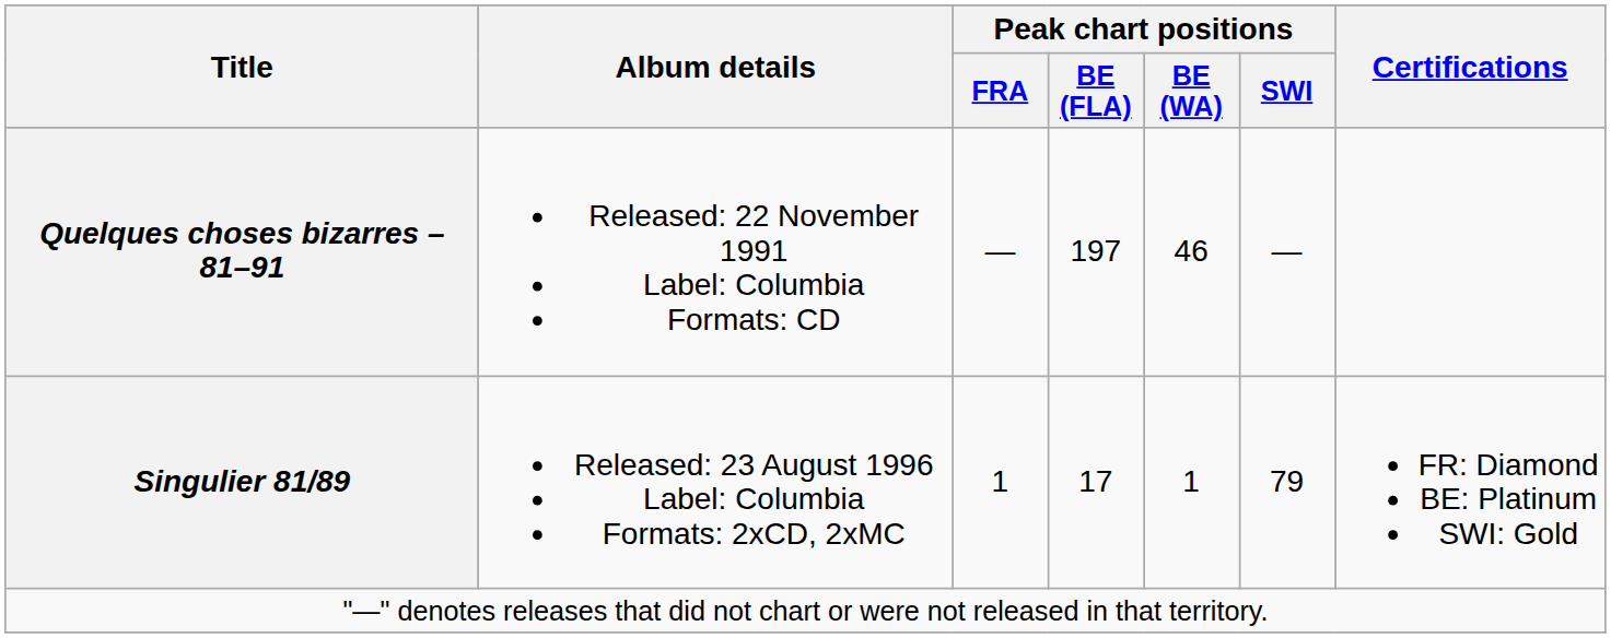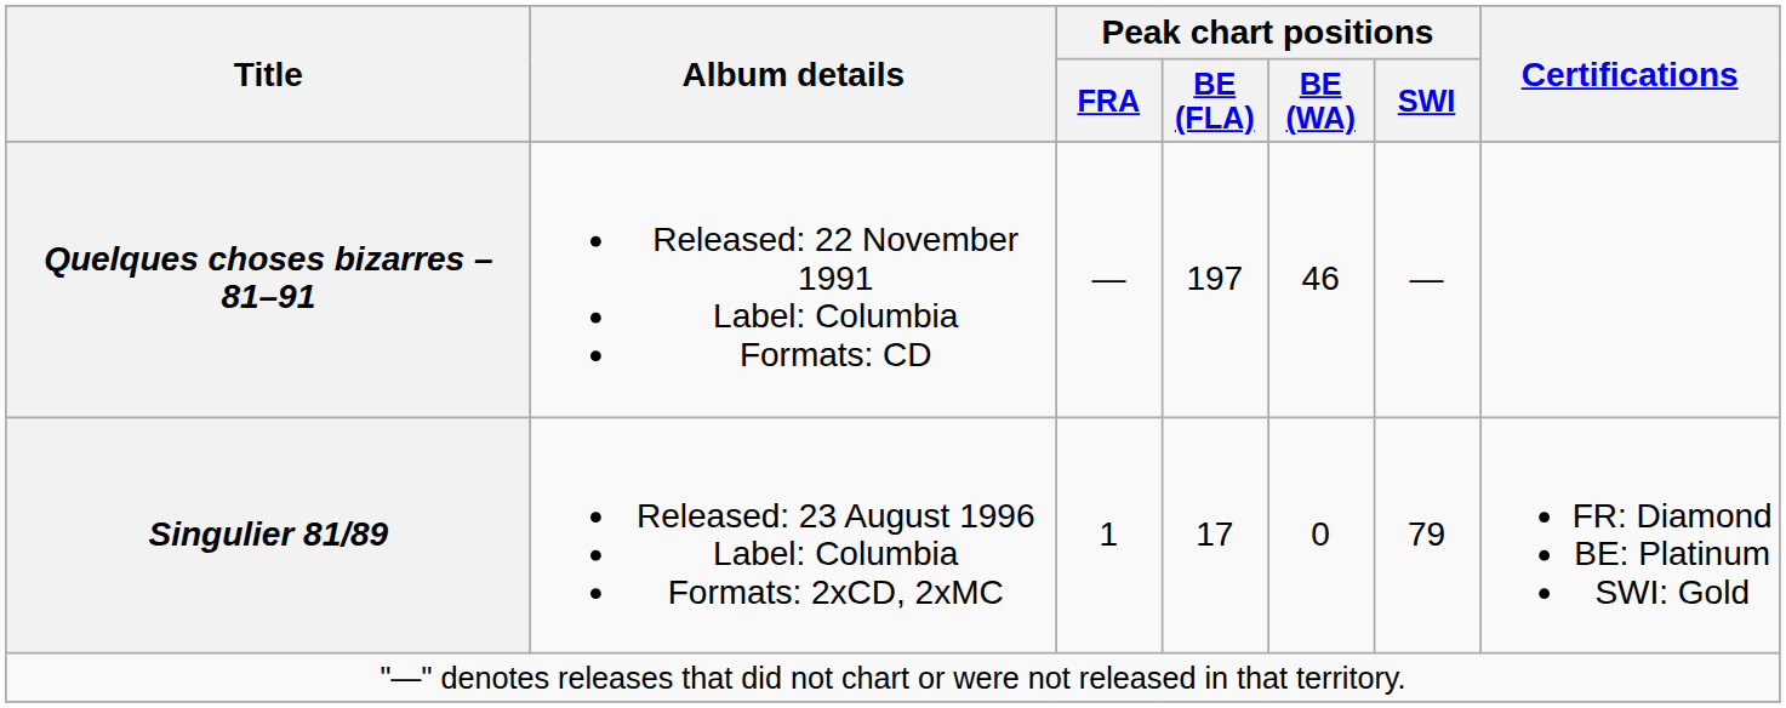 <table class="wikitable plainrowheaders" style="text-align:center;">
 <tr>
 <th rowspan="2" scope="col" style="width:15em;">Title</th>
 <th rowspan="2" scope="col" style="width:15em;">Album details</th>
 <th colspan="4">Peak chart positions</th>
 <th rowspan="2"><a href='#'>Certifications</a></th>
 </tr>
 <tr>
 <th scope="col" style="width:3em;font-size:90%;"><a href='#'>FRA</a><br></th>
 <th scope="col" style="width:3em;font-size:90%;"><a href='#'>BE (FLA)</a><br></th>
 <th scope="col" style="width:3em;font-size:90%;"><a href='#'>BE (WA)</a><br></th>
 <th scope="col" style="width:3em;font-size:90%;"><a href='#'>SWI</a><br></th>
 </tr>
 <tr>
 <th scope="row"><em>Quelques choses bizarres – 81–91</em></th>
 <td><br><ul><li>Released: 22 November 1991</li><li>Label: Columbia</li><li>Formats: CD</li></ul></td>
 <td>—</td>
 <td>197</td>
 <td>46</td>
 <td>—</td>
 <td></td>
 </tr>
 <tr>
 <th scope="row"><em>Singulier 81/89</em></th>
 <td><br><ul><li>Released: 23 August 1996</li><li>Label: Columbia</li><li>Formats: 2xCD, 2xMC</li></ul></td>
 <td>1</td>
 <td>17</td>
-<td>1</td>
+<td>0</td>
 <td>79</td>
 <td><br><ul><li>FR: Diamond</li><li>BE: Platinum</li><li>SWI: Gold</li></ul></td>
 </tr>
 <tr>
 <td colspan="7" style="font-size:90%">"—" denotes releases that did not chart or were not released in that territory.</td>
 </tr>
 </table>
